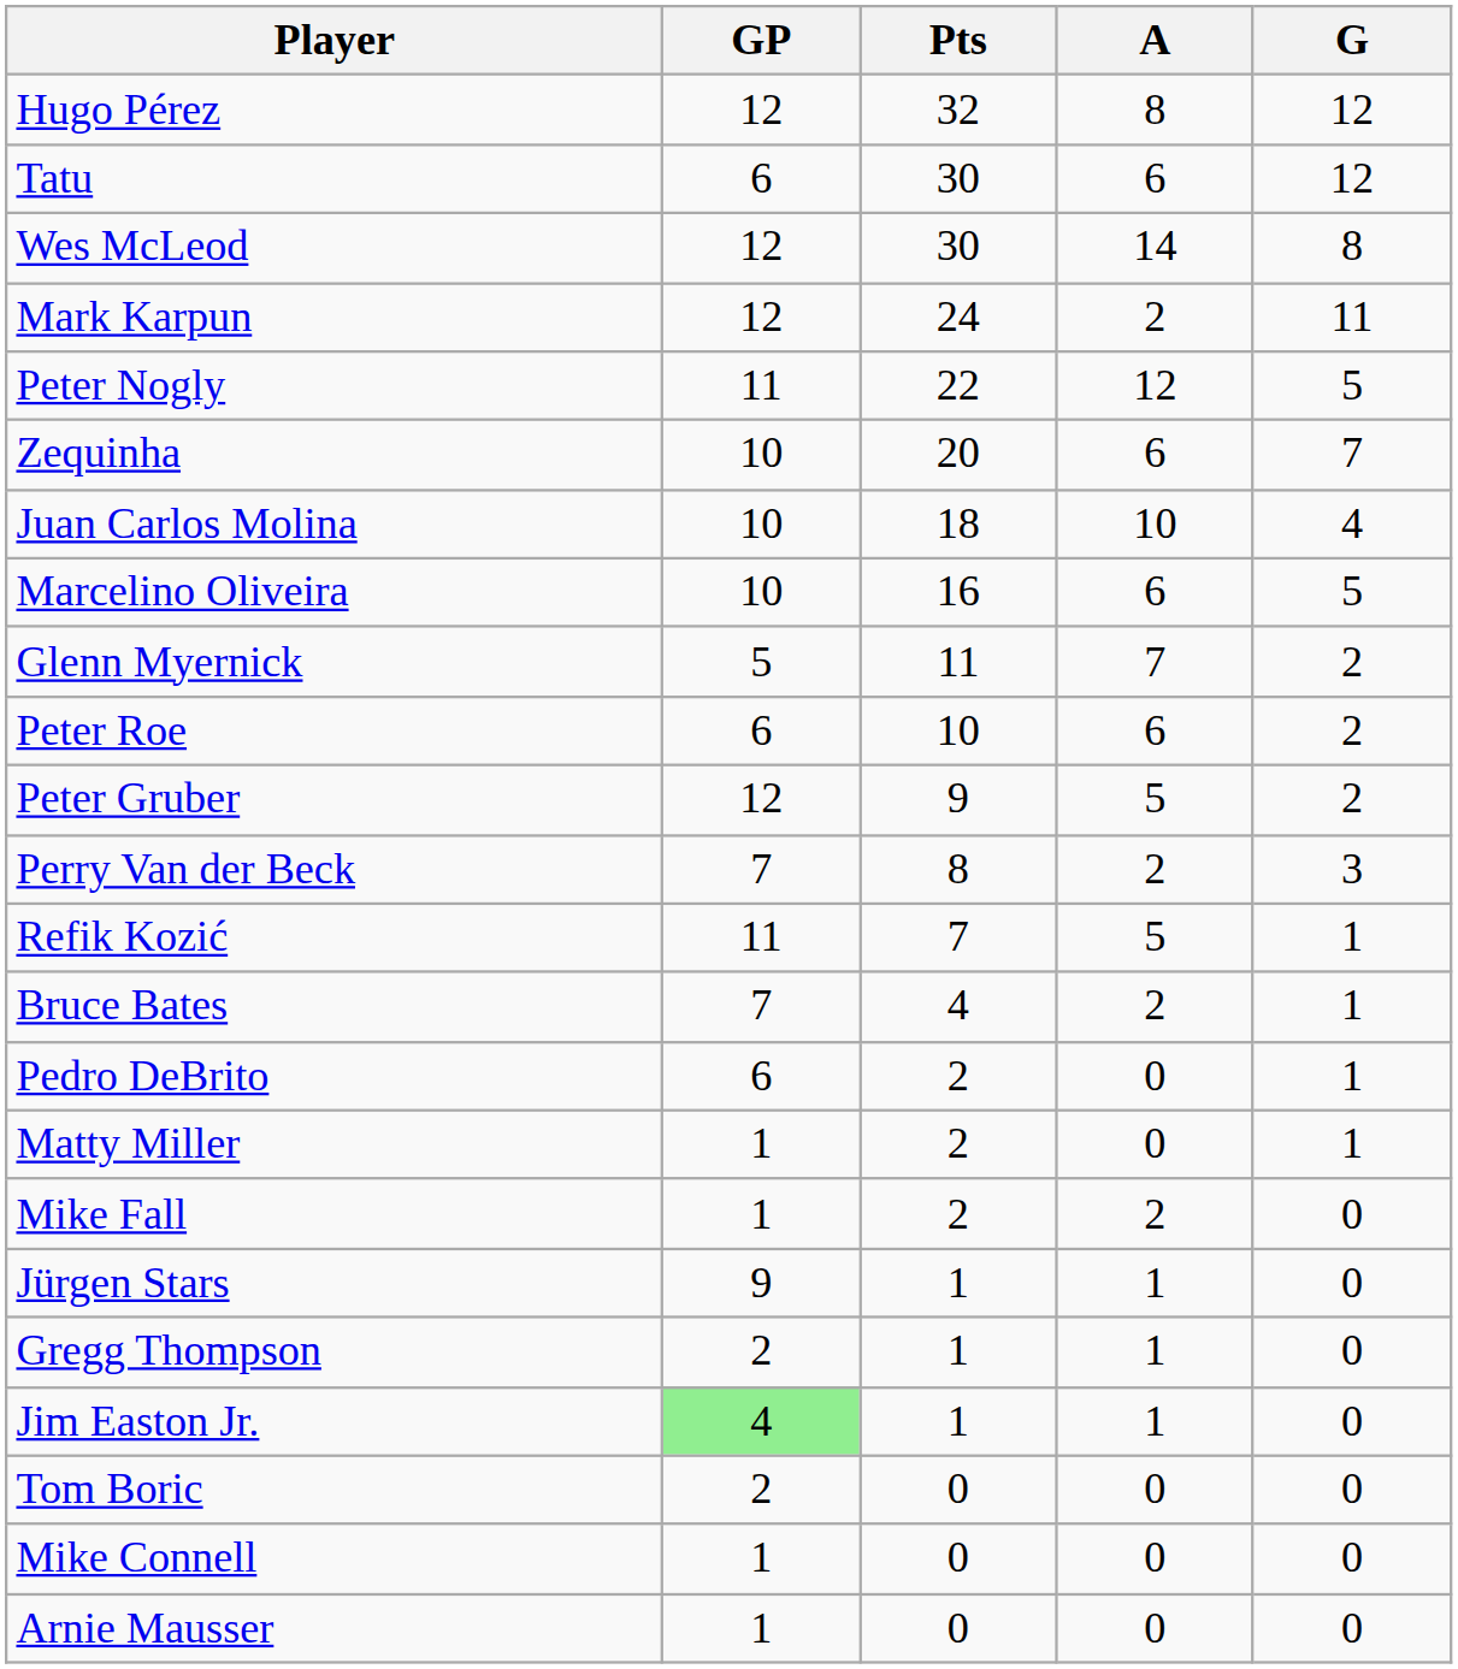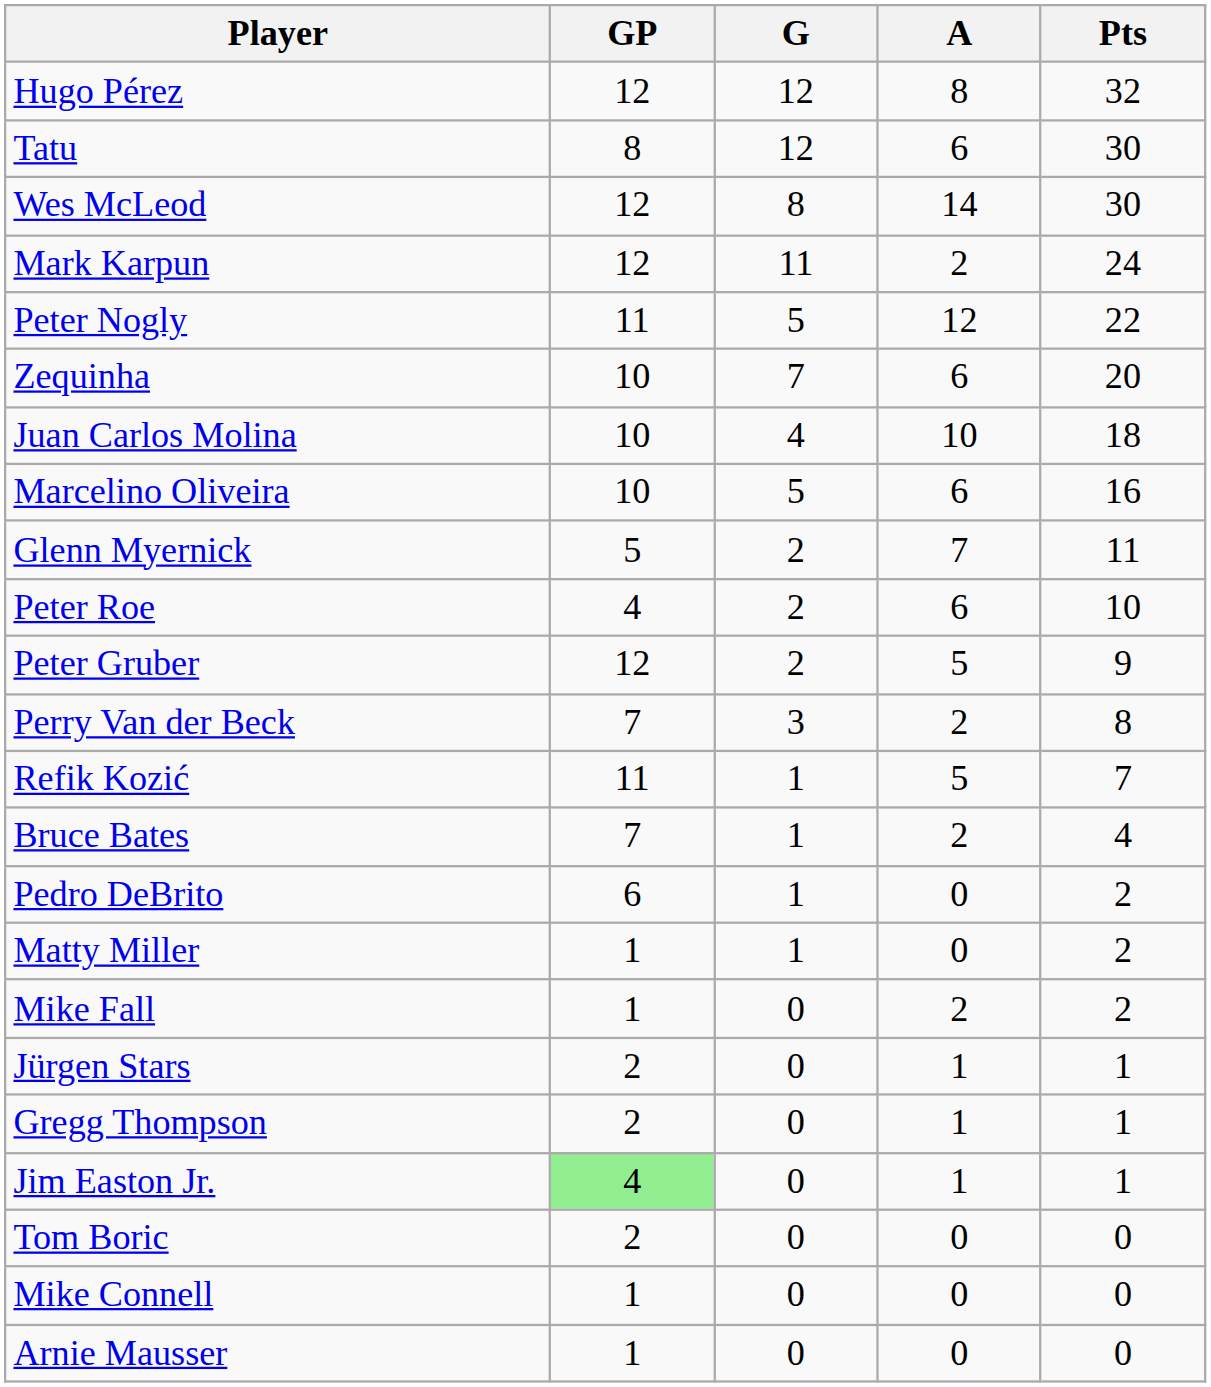 <table class="wikitable">
 <tr>
 <th style="width:25%;">Player</th>
 <th style="width:7.5%;">GP</th>
+<th style="width:7.5%;">G</th>
+<th style="width:7.5%;">A</th>
 <th style="width:7.5%;">Pts</th>
-<th style="width:7.5%;">A</th>
-<th style="width:7.5%;">G</th>
 </tr>
 <tr align=center>
 <td align=left><a href='#'>Hugo Pérez</a></td>
 <td>12</td>
+<td>12</td>
+<td>8</td>
 <td>32</td>
-<td>8</td>
-<td>12</td>
 </tr>
 <tr align=center>
 <td align=left><a href='#'>Tatu</a></td>
+<td>8</td>
+<td>12</td>
 <td>6</td>
 <td>30</td>
-<td>6</td>
-<td>12</td>
 </tr>
 <tr align=center>
 <td align=left><a href='#'>Wes McLeod</a></td>
 <td>12</td>
+<td>8</td>
+<td>14</td>
 <td>30</td>
-<td>14</td>
-<td>8</td>
 </tr>
 <tr align=center>
 <td align=left><a href='#'>Mark Karpun</a></td>
 <td>12</td>
+<td>11</td>
+<td>2</td>
 <td>24</td>
-<td>2</td>
-<td>11</td>
 </tr>
 <tr align=center>
 <td align=left><a href='#'>Peter Nogly</a></td>
 <td>11</td>
+<td>5</td>
+<td>12</td>
 <td>22</td>
-<td>12</td>
-<td>5</td>
 </tr>
 <tr align=center>
 <td align=left><a href='#'>Zequinha</a></td>
 <td>10</td>
+<td>7</td>
+<td>6</td>
 <td>20</td>
-<td>6</td>
-<td>7</td>
 </tr>
 <tr align=center>
 <td align=left><a href='#'>Juan Carlos Molina</a></td>
 <td>10</td>
+<td>4</td>
+<td>10</td>
 <td>18</td>
-<td>10</td>
-<td>4</td>
 </tr>
 <tr align=center>
 <td align=left><a href='#'>Marcelino Oliveira</a></td>
 <td>10</td>
+<td>5</td>
+<td>6</td>
 <td>16</td>
-<td>6</td>
-<td>5</td>
 </tr>
 <tr align=center>
 <td align=left><a href='#'>Glenn Myernick</a></td>
 <td>5</td>
+<td>2</td>
+<td>7</td>
 <td>11</td>
-<td>7</td>
-<td>2</td>
 </tr>
 <tr align=center>
 <td align=left><a href='#'>Peter Roe</a></td>
+<td>4</td>
+<td>2</td>
 <td>6</td>
 <td>10</td>
-<td>6</td>
-<td>2</td>
 </tr>
 <tr align=center>
 <td align=left><a href='#'>Peter Gruber</a></td>
 <td>12</td>
+<td>2</td>
+<td>5</td>
 <td>9</td>
-<td>5</td>
-<td>2</td>
 </tr>
 <tr align=center>
 <td align=left><a href='#'>Perry Van der Beck</a></td>
 <td>7</td>
+<td>3</td>
+<td>2</td>
 <td>8</td>
-<td>2</td>
-<td>3</td>
 </tr>
 <tr align=center>
 <td align=left><a href='#'>Refik Kozić</a></td>
 <td>11</td>
+<td>1</td>
+<td>5</td>
 <td>7</td>
-<td>5</td>
-<td>1</td>
 </tr>
 <tr align=center>
 <td align=left><a href='#'>Bruce Bates</a></td>
 <td>7</td>
+<td>1</td>
+<td>2</td>
 <td>4</td>
-<td>2</td>
-<td>1</td>
 </tr>
 <tr align=center>
 <td align=left><a href='#'>Pedro DeBrito</a></td>
 <td>6</td>
+<td>1</td>
+<td>0</td>
 <td>2</td>
-<td>0</td>
-<td>1</td>
 </tr>
 <tr align=center>
 <td align=left><a href='#'>Matty Miller</a></td>
 <td>1</td>
+<td>1</td>
+<td>0</td>
 <td>2</td>
-<td>0</td>
-<td>1</td>
 </tr>
 <tr align=center>
 <td align=left><a href='#'>Mike Fall</a></td>
 <td>1</td>
+<td>0</td>
 <td>2</td>
 <td>2</td>
-<td>0</td>
 </tr>
 <tr align=center>
 <td align=left><a href='#'>Jürgen Stars</a></td>
-<td>9</td>
+<td>2</td>
+<td>0</td>
 <td>1</td>
 <td>1</td>
-<td>0</td>
 </tr>
 <tr align=center>
 <td align=left><a href='#'>Gregg Thompson</a></td>
 <td>2</td>
+<td>0</td>
 <td>1</td>
 <td>1</td>
-<td>0</td>
 </tr>
 <tr align=center>
 <td align=left><a href='#'>Jim Easton Jr.</a></td>
 <td style="background: lightgreen;">4</td>
+<td>0</td>
 <td>1</td>
 <td>1</td>
-<td>0</td>
 </tr>
 <tr align=center>
 <td align=left><a href='#'>Tom Boric</a></td>
 <td>2</td>
 <td>0</td>
 <td>0</td>
 <td>0</td>
 </tr>
 <tr align=center>
 <td align=left><a href='#'>Mike Connell</a></td>
 <td>1</td>
 <td>0</td>
 <td>0</td>
 <td>0</td>
 </tr>
 <tr align=center>
 <td align=left><a href='#'>Arnie Mausser</a></td>
 <td>1</td>
 <td>0</td>
 <td>0</td>
 <td>0</td>
 </tr>
 </table>
